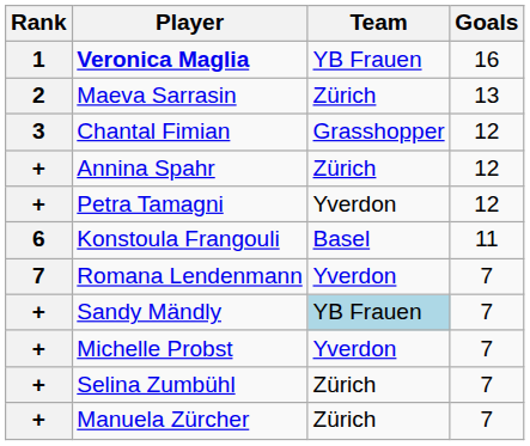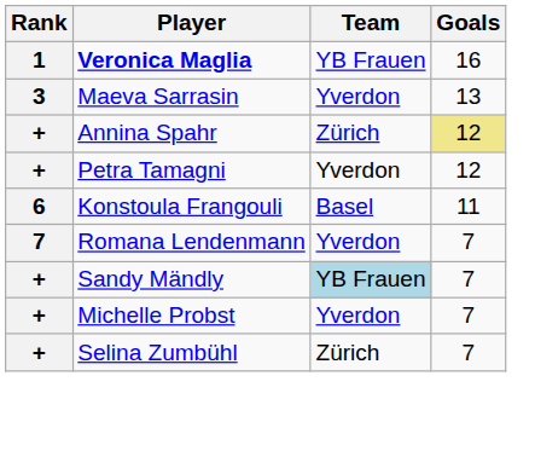 <table class="wikitable">
 <tr>
 <th>Rank</th>
 <th>Player</th>
 <th>Team</th>
 <th>Goals</th>
 </tr>
 <tr>
 <th>1</th>
 <td> <strong><a href='#'>Veronica Maglia</a></strong></td>
 <td><a href='#'>YB Frauen</a></td>
 <td align=center>16</td>
 </tr>
 <tr>
-<th>2</th>
+<th>3</th>
 <td> <a href='#'>Maeva Sarrasin</a></td>
-<td><a href='#'>Zürich</a></td>
+<td><a href='#'>Yverdon</a></td>
 <td align=center>13</td>
-</tr>
-<tr>
-<th>3</th>
-<td> <a href='#'>Chantal Fimian</a></td>
-<td><a href='#'>Grasshopper</a></td>
-<td align=center>12</td>
 </tr>
 <tr>
 <th>+</th>
 <td> <a href='#'>Annina Spahr</a></td>
 <td><a href='#'>Zürich</a></td>
-<td align=center>12</td>
+<td align=center style="background: khaki;">12</td>
 </tr>
 <tr>
 <th>+</th>
 <td> <a href='#'>Petra Tamagni</a></td>
 <td>Yverdon</td>
 <td align=center>12</td>
 </tr>
 <tr>
 <th>6</th>
 <td> <a href='#'>Konstoula Frangouli</a></td>
 <td><a href='#'>Basel</a></td>
 <td align=center>11</td>
 </tr>
 <tr>
 <th>7</th>
 <td> <a href='#'>Romana Lendenmann</a></td>
 <td><a href='#'>Yverdon</a></td>
 <td align=center>7</td>
 </tr>
 <tr>
 <th>+</th>
 <td> <a href='#'>Sandy Mändly</a></td>
 <td style="background: lightblue;">YB Frauen</td>
 <td align=center>7</td>
 </tr>
 <tr>
 <th>+</th>
 <td> <a href='#'>Michelle Probst</a></td>
 <td><a href='#'>Yverdon</a></td>
 <td align=center>7</td>
 </tr>
 <tr>
 <th>+</th>
 <td> <a href='#'>Selina Zumbühl</a></td>
 <td>Zürich</td>
 <td align=center>7</td>
 </tr>
-<tr>
-<th>+</th>
-<td> <a href='#'>Manuela Zürcher</a></td>
-<td>Zürich</td>
-<td align=center>7</td>
-</tr>
 </table>
